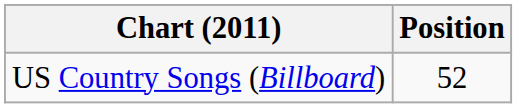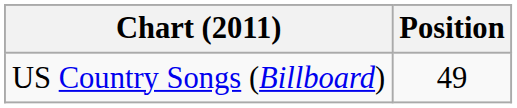 <table class="wikitable sortable">
 <tr>
 <th scope="col">Chart (2011)</th>
 <th scope="col">Position</th>
 </tr>
 <tr>
 <td>US <a href='#'>Country Songs</a> (<em><a href='#'>Billboard</a></em>)</td>
-<td align="center">52</td>
+<td align="center">49</td>
 </tr>
 </table>
